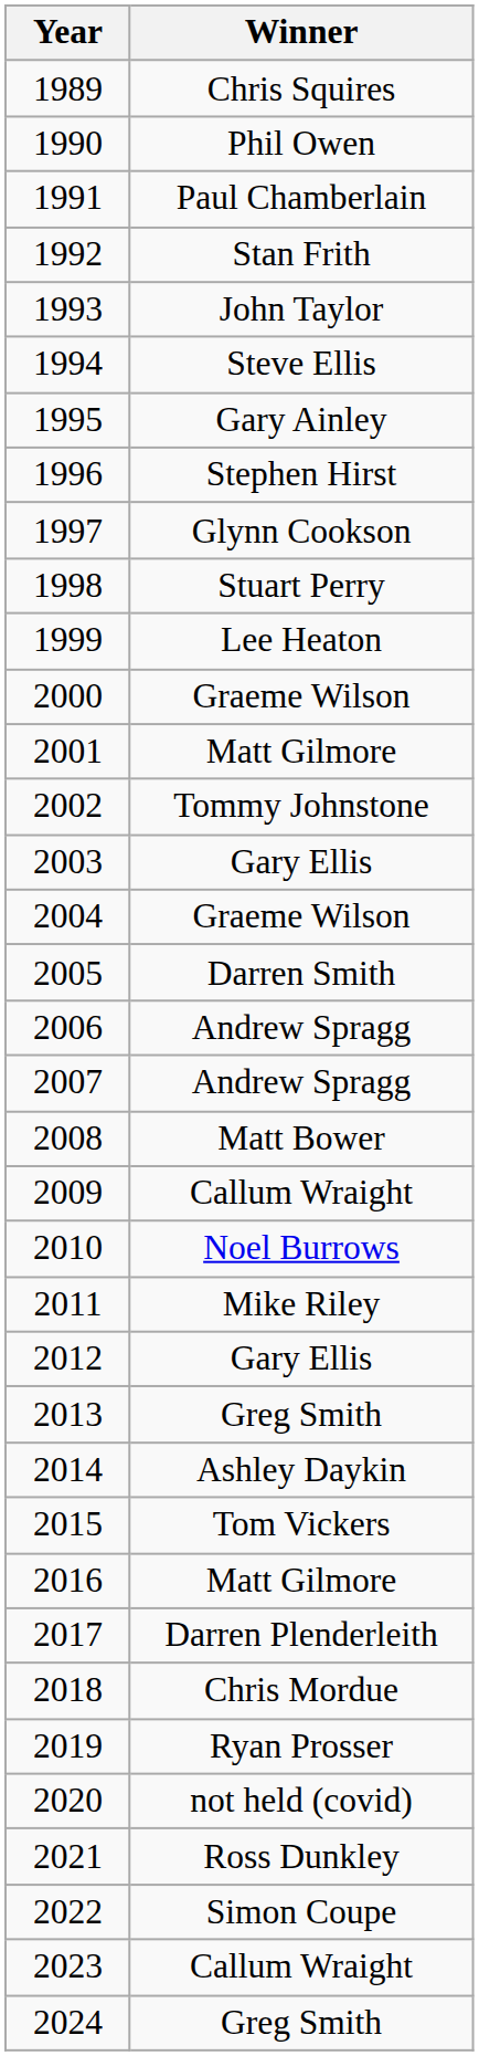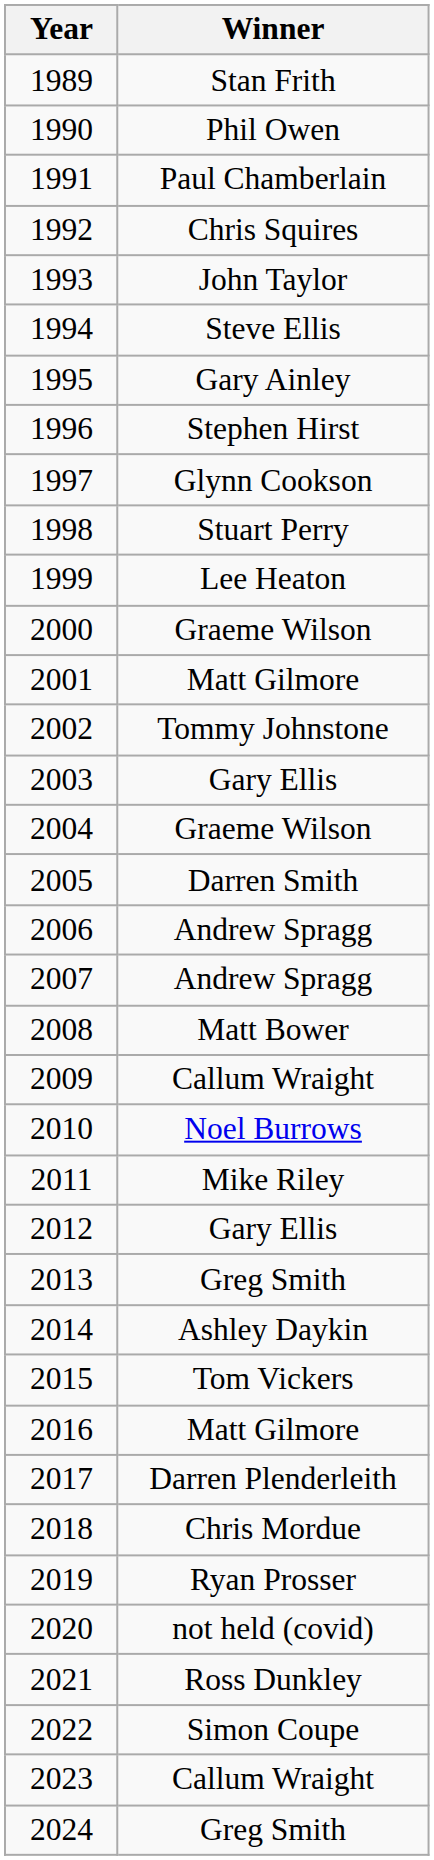 <table class="wikitable" style="text-align:center">
 <tr>
 <th width=50>Year</th>
 <th width=150>Winner</th>
 </tr>
 <tr>
 <td>1989</td>
-<td>Chris Squires</td>
+<td>Stan Frith</td>
 </tr>
 <tr>
 <td>1990</td>
 <td>Phil Owen</td>
 </tr>
 <tr>
 <td>1991</td>
 <td>Paul Chamberlain</td>
 </tr>
 <tr>
 <td>1992</td>
-<td>Stan Frith</td>
+<td>Chris Squires</td>
 </tr>
 <tr>
 <td>1993</td>
 <td>John Taylor</td>
 </tr>
 <tr>
 <td>1994</td>
 <td>Steve Ellis</td>
 </tr>
 <tr>
 <td>1995</td>
 <td>Gary Ainley</td>
 </tr>
 <tr>
 <td>1996</td>
 <td>Stephen Hirst</td>
 </tr>
 <tr>
 <td>1997</td>
 <td>Glynn Cookson</td>
 </tr>
 <tr>
 <td>1998</td>
 <td>Stuart Perry</td>
 </tr>
 <tr>
 <td>1999</td>
 <td>Lee Heaton</td>
 </tr>
 <tr>
 <td>2000</td>
 <td>Graeme Wilson</td>
 </tr>
 <tr>
 <td>2001</td>
 <td>Matt Gilmore</td>
 </tr>
 <tr>
 <td>2002</td>
 <td>Tommy Johnstone</td>
 </tr>
 <tr>
 <td>2003</td>
 <td>Gary Ellis</td>
 </tr>
 <tr>
 <td>2004</td>
 <td>Graeme Wilson</td>
 </tr>
 <tr>
 <td>2005</td>
 <td>Darren Smith</td>
 </tr>
 <tr>
 <td>2006</td>
 <td>Andrew Spragg</td>
 </tr>
 <tr>
 <td>2007</td>
 <td>Andrew Spragg</td>
 </tr>
 <tr>
 <td>2008</td>
 <td>Matt Bower</td>
 </tr>
 <tr>
 <td>2009</td>
 <td>Callum Wraight</td>
 </tr>
 <tr>
 <td>2010</td>
 <td><a href='#'>Noel Burrows</a></td>
 </tr>
 <tr>
 <td>2011</td>
 <td>Mike Riley</td>
 </tr>
 <tr>
 <td>2012</td>
 <td>Gary Ellis</td>
 </tr>
 <tr>
 <td>2013</td>
 <td>Greg Smith</td>
 </tr>
 <tr>
 <td>2014</td>
 <td>Ashley Daykin</td>
 </tr>
 <tr>
 <td>2015</td>
 <td>Tom Vickers</td>
 </tr>
 <tr>
 <td>2016</td>
 <td>Matt Gilmore</td>
 </tr>
 <tr>
 <td>2017</td>
 <td>Darren Plenderleith</td>
 </tr>
 <tr>
 <td>2018</td>
 <td>Chris Mordue</td>
 </tr>
 <tr>
 <td>2019</td>
 <td>Ryan Prosser</td>
 </tr>
 <tr>
 <td>2020</td>
 <td>not held (covid)</td>
 </tr>
 <tr>
 <td>2021</td>
 <td>Ross Dunkley</td>
 </tr>
 <tr>
 <td>2022</td>
 <td>Simon Coupe</td>
 </tr>
 <tr>
 <td>2023</td>
 <td>Callum Wraight</td>
 </tr>
 <tr>
 <td>2024</td>
 <td>Greg Smith</td>
 </tr>
 </table>
